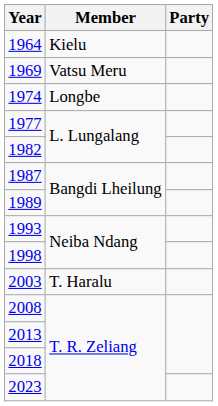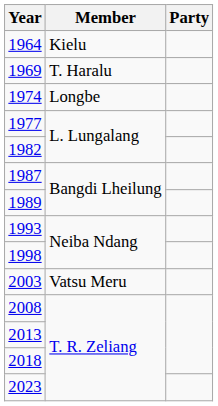 <table class="wikitable sortable">
 <tr>
 <th>Year</th>
 <th>Member</th>
 <th colspan="2">Party</th>
 </tr>
 <tr>
 <td><a href='#'>1964</a></td>
 <td>Kielu</td>
 <td></td>
 </tr>
 <tr>
 <td><a href='#'>1969</a></td>
-<td>Vatsu Meru</td>
+<td>T. Haralu</td>
 <td></td>
 </tr>
 <tr>
 <td><a href='#'>1974</a></td>
 <td>Longbe</td>
 <td></td>
 </tr>
 <tr>
 <td><a href='#'>1977</a></td>
 <td rowspan=2>L. Lungalang</td>
 </tr>
 <tr>
 <td><a href='#'>1982</a></td>
 <td></td>
 </tr>
 <tr>
 <td><a href='#'>1987</a></td>
 <td rowspan=2>Bangdi Lheilung</td>
 </tr>
 <tr>
 <td><a href='#'>1989</a></td>
 <td></td>
 </tr>
 <tr>
 <td><a href='#'>1993</a></td>
 <td rowspan=2>Neiba Ndang</td>
 <td></td>
 </tr>
 <tr>
 <td><a href='#'>1998</a></td>
 </tr>
 <tr>
 <td><a href='#'>2003</a></td>
-<td>T. Haralu</td>
+<td>Vatsu Meru</td>
 <td></td>
 </tr>
 <tr>
 <td><a href='#'>2008</a></td>
 <td rowspan=4><a href='#'>T. R. Zeliang</a></td>
 </tr>
 <tr>
 <td><a href='#'>2013</a></td>
 </tr>
 <tr>
 <td><a href='#'>2018</a></td>
 </tr>
 <tr>
 <td><a href='#'>2023</a></td>
 <td></td>
 </tr>
 </table>
